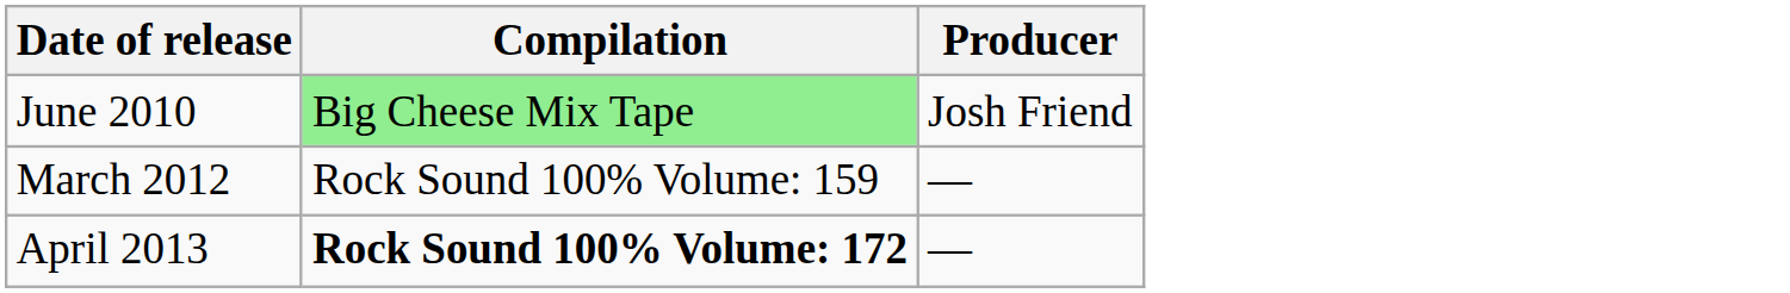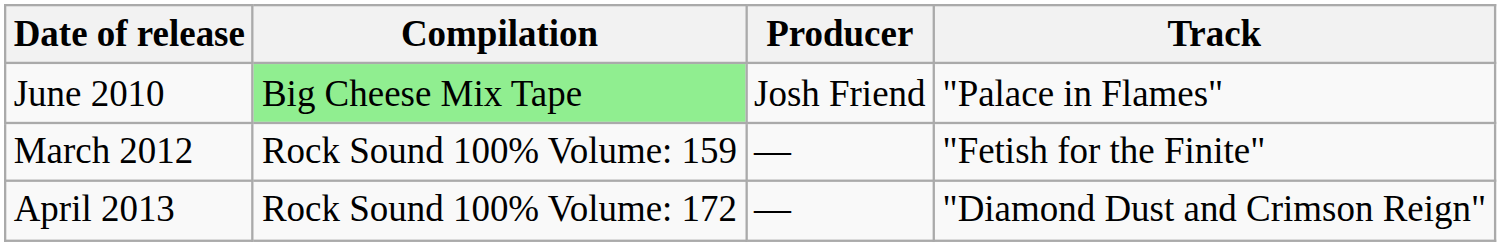 <table class="wikitable">
 <tr>
 <th><strong>Date of release</strong></th>
 <th><strong>Compilation</strong></th>
 <th><strong>Producer</strong></th>
+<th><strong>Track</strong></th>
 </tr>
 <tr>
 <td>June 2010</td>
 <td style="background: lightgreen;">Big Cheese Mix Tape</td>
 <td>Josh Friend</td>
+<td>"Palace in Flames"</td>
 </tr>
 <tr>
 <td>March 2012</td>
 <td>Rock Sound 100% Volume: 159</td>
 <td>—</td>
+<td>"Fetish for the Finite"</td>
 </tr>
 <tr>
 <td>April 2013</td>
-<td><strong>Rock Sound 100% Volume: 172</strong></td>
+<td>Rock Sound 100% Volume: 172</td>
 <td>—</td>
+<td>"Diamond Dust and Crimson Reign"</td>
 </tr>
 </table>
